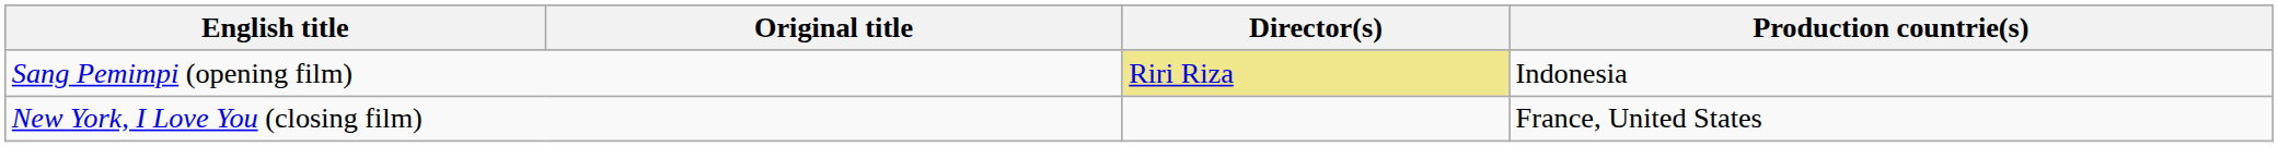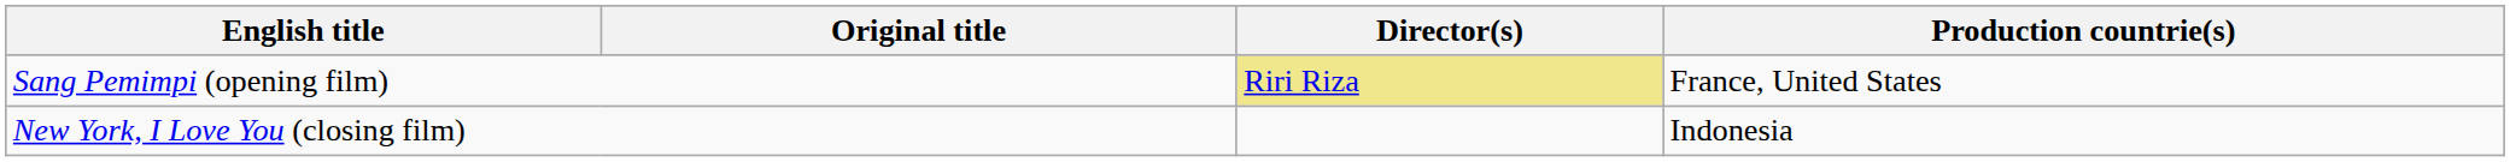 <table class="sortable wikitable" style="width:100%; margin-bottom:4px">
 <tr>
 <th>English title</th>
 <th>Original title</th>
 <th>Director(s)</th>
 <th>Production countrie(s)</th>
 </tr>
 <tr>
 <td colspan="2"><em><a href='#'>Sang Pemimpi</a></em> (opening film)</td>
 <td style="background: khaki;"><a href='#'>Riri Riza</a></td>
-<td>Indonesia</td>
+<td>France, United States</td>
 </tr>
 <tr>
 <td colspan="2"><em><a href='#'>New York, I Love You</a></em> (closing film)</td>
 <td></td>
-<td>France, United States</td>
+<td>Indonesia</td>
 </tr>
 </table>
